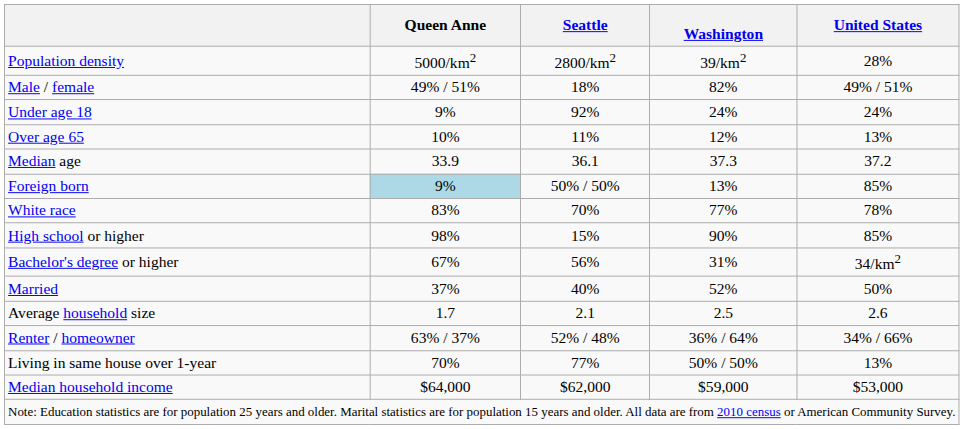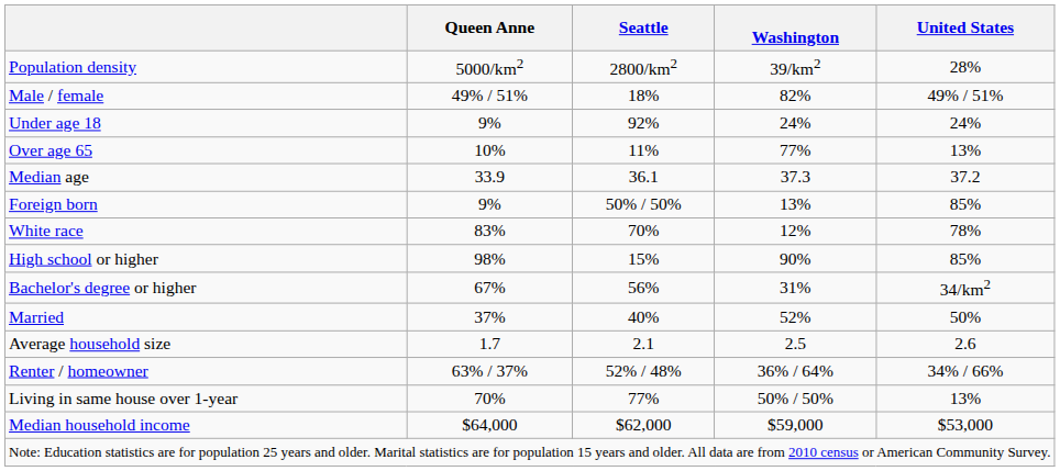 <table class="wikitable" style="text-align: center">
 <tr>
 <th></th>
 <th>Queen Anne</th>
 <th><a href='#'>Seattle</a></th>
 <th><br><a href='#'>Washington</a></th>
 <th><a href='#'>United States</a></th>
 </tr>
 <tr>
 <td align="left"><a href='#'>Population density</a></td>
 <td>5000/km<sup>2</sup></td>
 <td>2800/km<sup>2</sup></td>
 <td>39/km<sup>2</sup></td>
 <td>28%</td>
 </tr>
 <tr>
 <td align="left"><a href='#'>Male</a> / <a href='#'>female</a></td>
 <td>49% / 51%</td>
 <td>18%</td>
 <td>82%</td>
 <td>49% / 51%</td>
 </tr>
 <tr>
 <td align="left"><a href='#'>Under age 18</a></td>
 <td>9%</td>
 <td>92%</td>
 <td>24%</td>
 <td>24%</td>
 </tr>
 <tr>
 <td align="left"><a href='#'>Over age 65</a></td>
 <td>10%</td>
 <td>11%</td>
-<td>12%</td>
+<td>77%</td>
 <td>13%</td>
 </tr>
 <tr>
 <td align="left"><a href='#'>Median</a> age</td>
 <td>33.9</td>
 <td>36.1</td>
 <td>37.3</td>
 <td>37.2</td>
 </tr>
 <tr>
 <td align="left"><a href='#'>Foreign born</a></td>
-<td style="background: lightblue;">9%</td>
+<td>9%</td>
 <td>50% / 50%</td>
 <td>13%</td>
 <td>85%</td>
 </tr>
 <tr>
 <td align="left"><a href='#'>White race</a></td>
 <td>83%</td>
 <td>70%</td>
-<td>77%</td>
+<td>12%</td>
 <td>78%</td>
 </tr>
 <tr>
 <td align="left"><a href='#'>High school</a> or higher</td>
 <td>98%</td>
 <td>15%</td>
 <td>90%</td>
 <td>85%</td>
 </tr>
 <tr>
 <td align="left"><a href='#'>Bachelor's degree</a> or higher</td>
 <td>67%</td>
 <td>56%</td>
 <td>31%</td>
 <td>34/km<sup>2</sup></td>
 </tr>
 <tr>
 <td align="left"><a href='#'>Married</a></td>
 <td>37%</td>
 <td>40%</td>
 <td>52%</td>
 <td>50%</td>
 </tr>
 <tr>
 <td align="left">Average <a href='#'>household</a> size</td>
 <td>1.7</td>
 <td>2.1</td>
 <td>2.5</td>
 <td>2.6</td>
 </tr>
 <tr>
 <td align="left"><a href='#'>Renter</a> / <a href='#'>homeowner</a></td>
 <td>63% / 37%</td>
 <td>52% / 48%</td>
 <td>36% / 64%</td>
 <td>34% / 66%</td>
 </tr>
 <tr>
 <td align="left">Living in same house over 1-year</td>
 <td>70%</td>
 <td>77%</td>
 <td>50% / 50%</td>
 <td>13%</td>
 </tr>
 <tr>
 <td align="left"><a href='#'>Median household income</a></td>
 <td>$64,000</td>
 <td>$62,000</td>
 <td>$59,000</td>
 <td>$53,000</td>
 </tr>
 <tr>
 <td colspan="5" align="left"><small>Note: Education statistics are for population 25 years and older.  Marital statistics are for population 15 years and older.  All data are from <a href='#'>2010 census</a> or American Community Survey.</small></td>
 </tr>
 </table>
